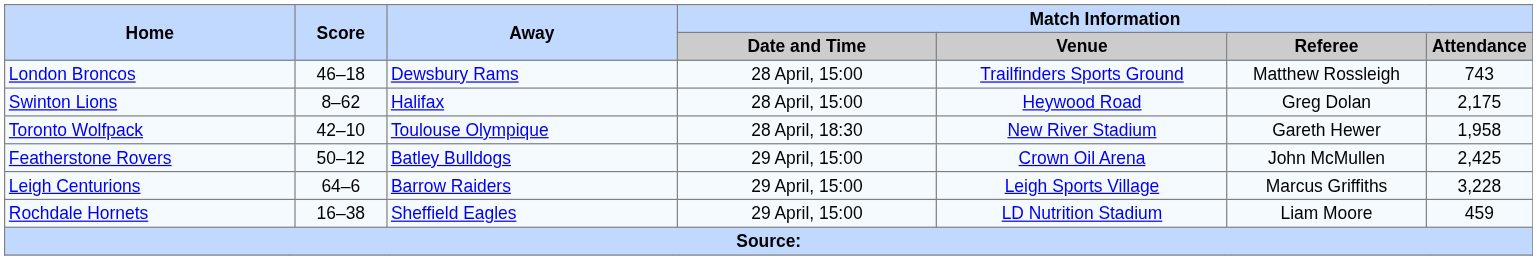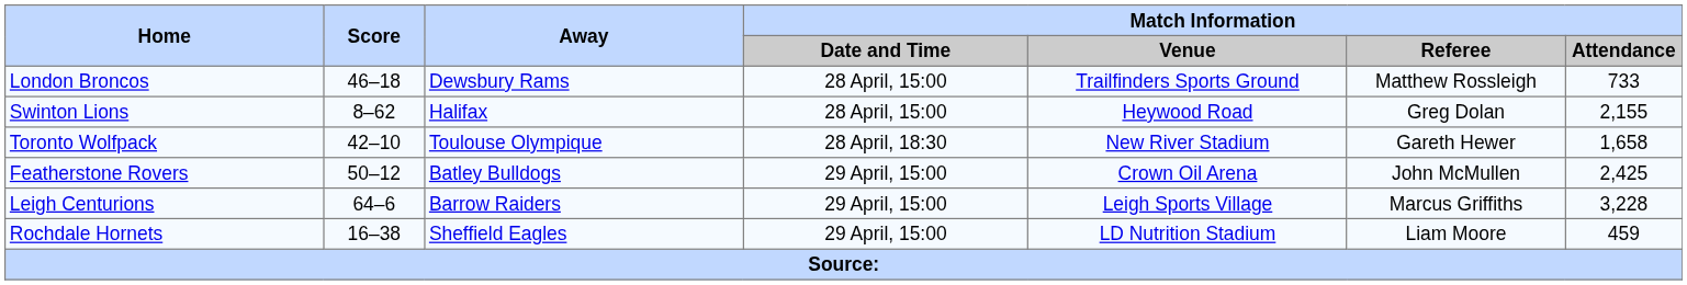 <table border="1" cellpadding="3" cellspacing="0" style="border-collapse:collapse; font-size:90%; text-align:center; width:100%;">
 <tr style="background:#c1d8ff;">
 <th rowspan="2" style="width:19%;">Home</th>
 <th rowspan="2" style="width:6%;">Score</th>
 <th rowspan="2" style="width:19%;">Away</th>
 <th colspan=4>Match Information</th>
 </tr>
 <tr style="background:#ccc;">
 <th width=17%>Date and Time</th>
 <th width=19%>Venue</th>
 <th width=13%>Referee</th>
 <th width=7%>Attendance</th>
 </tr>
 <tr style="background:#f5faff;">
 <td align=left> <a href='#'>London Broncos</a></td>
 <td>46–18</td>
 <td align=left> <a href='#'>Dewsbury Rams</a></td>
 <td>28 April, 15:00</td>
 <td><a href='#'>Trailfinders Sports Ground</a></td>
 <td>Matthew Rossleigh</td>
-<td>743</td>
+<td>733</td>
 </tr>
 <tr style="background:#f5faff;">
 <td align=left> <a href='#'>Swinton Lions</a></td>
 <td>8–62</td>
 <td align=left> <a href='#'>Halifax</a></td>
 <td>28 April, 15:00</td>
 <td><a href='#'>Heywood Road</a></td>
 <td>Greg Dolan</td>
-<td>2,175</td>
+<td>2,155</td>
 </tr>
 <tr style="background:#f5faff;">
 <td align=left> <a href='#'>Toronto Wolfpack</a></td>
 <td>42–10</td>
 <td align=left> <a href='#'>Toulouse Olympique</a></td>
 <td>28 April, 18:30</td>
 <td><a href='#'>New River Stadium</a></td>
 <td>Gareth Hewer</td>
-<td>1,958</td>
+<td>1,658</td>
 </tr>
 <tr style="background:#f5faff;">
 <td align=left> <a href='#'>Featherstone Rovers</a></td>
 <td>50–12</td>
 <td align=left> <a href='#'>Batley Bulldogs</a></td>
 <td>29 April, 15:00</td>
 <td><a href='#'>Crown Oil Arena</a></td>
 <td>John McMullen</td>
 <td>2,425</td>
 </tr>
 <tr style="background:#f5faff;">
 <td align=left> <a href='#'>Leigh Centurions</a></td>
 <td>64–6</td>
 <td align=left> <a href='#'>Barrow Raiders</a></td>
 <td>29 April, 15:00</td>
 <td><a href='#'>Leigh Sports Village</a></td>
 <td>Marcus Griffiths</td>
 <td>3,228</td>
 </tr>
 <tr style="background:#f5faff;">
 <td align=left> <a href='#'>Rochdale Hornets</a></td>
 <td>16–38 </td>
 <td align=left> <a href='#'>Sheffield Eagles</a></td>
 <td>29 April, 15:00</td>
 <td><a href='#'>LD Nutrition Stadium</a></td>
 <td>Liam Moore</td>
 <td>459</td>
 </tr>
 <tr style="background:#c1d8ff;">
 <th colspan=7>Source:</th>
 </tr>
 </table>
